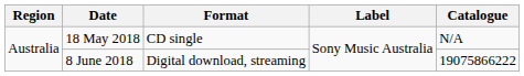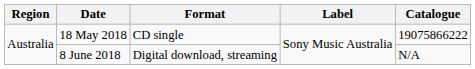 <table class=wikitable>
 <tr>
 <th>Region</th>
 <th>Date</th>
 <th>Format</th>
 <th>Label</th>
 <th>Catalogue</th>
 </tr>
 <tr>
 <td rowspan="2">Australia</td>
 <td>18 May 2018</td>
 <td>CD single</td>
 <td rowspan="2">Sony Music Australia</td>
-<td>N/A</td>
+<td>19075866222</td>
 </tr>
 <tr>
 <td>8 June 2018</td>
 <td>Digital download, streaming</td>
-<td>19075866222</td>
+<td>N/A</td>
 </tr>
 </table>
